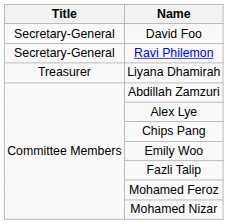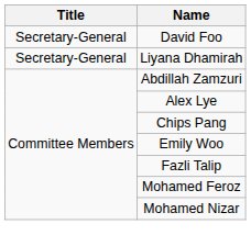 <table class="wikitable" style="text-align:center;">
 <tr>
 <th>Title</th>
 <th>Name</th>
 </tr>
 <tr>
 <td>Secretary-General</td>
 <td>David Foo</td>
 </tr>
 <tr>
 <td>Secretary-General</td>
-<td><a href='#'>Ravi Philemon</a></td>
-</tr>
-<tr>
-<td>Treasurer</td>
 <td>Liyana Dhamirah</td>
 </tr>
 <tr>
 <td rowspan="7">Committee Members</td>
 <td>Abdillah Zamzuri</td>
 </tr>
 <tr>
 <td>Alex Lye</td>
 </tr>
 <tr>
 <td>Chips Pang</td>
 </tr>
 <tr>
 <td>Emily Woo</td>
 </tr>
 <tr>
 <td>Fazli Talip</td>
 </tr>
 <tr>
 <td>Mohamed Feroz</td>
 </tr>
 <tr>
 <td>Mohamed Nizar</td>
 </tr>
 </table>
